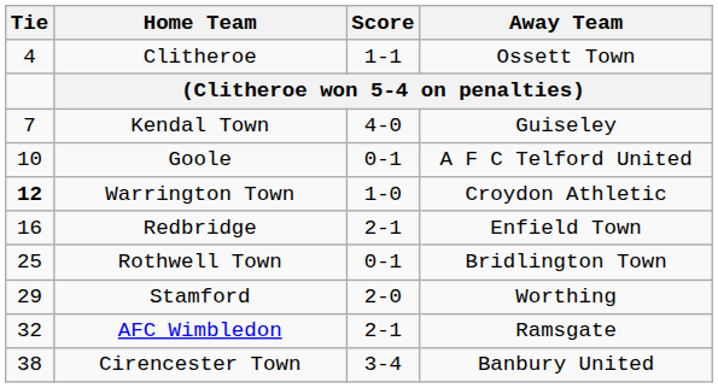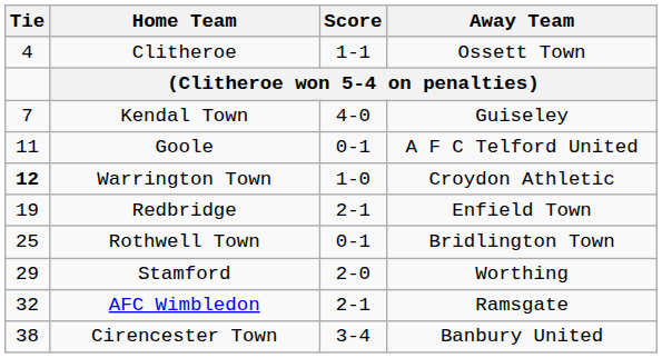 <table class="wikitable" style="text-align:center;">
 <tr>
 <th width=20>Tie</th>
 <th width=175>Home Team</th>
 <th width=20>Score</th>
 <th width=175>Away Team</th>
 </tr>
 <tr>
 <td>4</td>
 <td>Clitheroe</td>
 <td>1-1</td>
 <td>Ossett Town</td>
 </tr>
 <tr>
 <td></td>
 <th colspan="5">(Clitheroe won 5-4 on penalties)</th>
 </tr>
 <tr>
 <td>7</td>
 <td>Kendal Town</td>
 <td>4-0</td>
 <td>Guiseley</td>
 </tr>
 <tr>
-<td>10</td>
+<td>11</td>
 <td>Goole</td>
 <td>0-1</td>
 <td>A F C Telford United</td>
 </tr>
 <tr>
 <td><strong>12</strong></td>
 <td>Warrington Town</td>
 <td>1-0</td>
 <td>Croydon Athletic</td>
 </tr>
 <tr>
-<td>16</td>
+<td>19</td>
 <td>Redbridge</td>
 <td>2-1</td>
 <td>Enfield Town</td>
 </tr>
 <tr>
 <td>25</td>
 <td>Rothwell Town</td>
 <td>0-1</td>
 <td>Bridlington Town</td>
 </tr>
 <tr>
 <td>29</td>
 <td>Stamford</td>
 <td>2-0</td>
 <td>Worthing</td>
 </tr>
 <tr>
 <td>32</td>
 <td><a href='#'>AFC Wimbledon</a></td>
 <td>2-1</td>
 <td>Ramsgate</td>
 </tr>
 <tr>
 <td>38</td>
 <td>Cirencester Town</td>
 <td>3-4</td>
 <td>Banbury United</td>
 </tr>
 </table>
